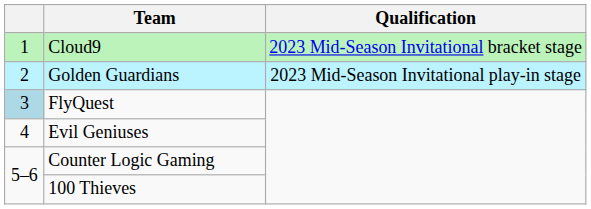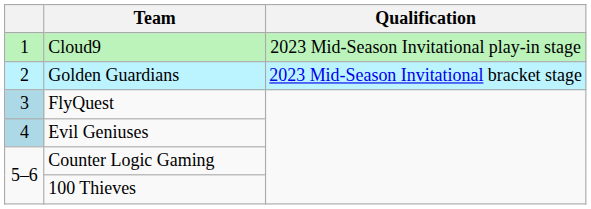 <table class="wikitable" style="text-align:center">
 <tr>
 <th width=28></th>
 <th width=190>Team</th>
 <th>Qualification</th>
 </tr>
 <tr style="background-color:#BBF3BB;">
 <td>1</td>
 <td style="text-align:left">Cloud9</td>
-<td><a href='#'>2023 Mid-Season Invitational</a> bracket stage</td>
+<td>2023 Mid-Season Invitational play-in stage</td>
 </tr>
 <tr style="background-color:#BBF3FF;">
 <td>2</td>
 <td style="text-align:left">Golden Guardians</td>
-<td>2023 Mid-Season Invitational play-in stage</td>
+<td><a href='#'>2023 Mid-Season Invitational</a> bracket stage</td>
 </tr>
 <tr>
 <td style="background: lightblue;">3</td>
 <td style="text-align:left">FlyQuest</td>
 <td rowspan="4"></td>
 </tr>
 <tr>
-<td>4</td>
+<td style="background: lightblue;">4</td>
 <td style="text-align:left">Evil Geniuses</td>
 </tr>
 <tr>
 <td rowspan="2">5–6</td>
 <td style="text-align:left">Counter Logic Gaming</td>
 </tr>
 <tr>
 <td style="text-align:left">100 Thieves</td>
 </tr>
 </table>
